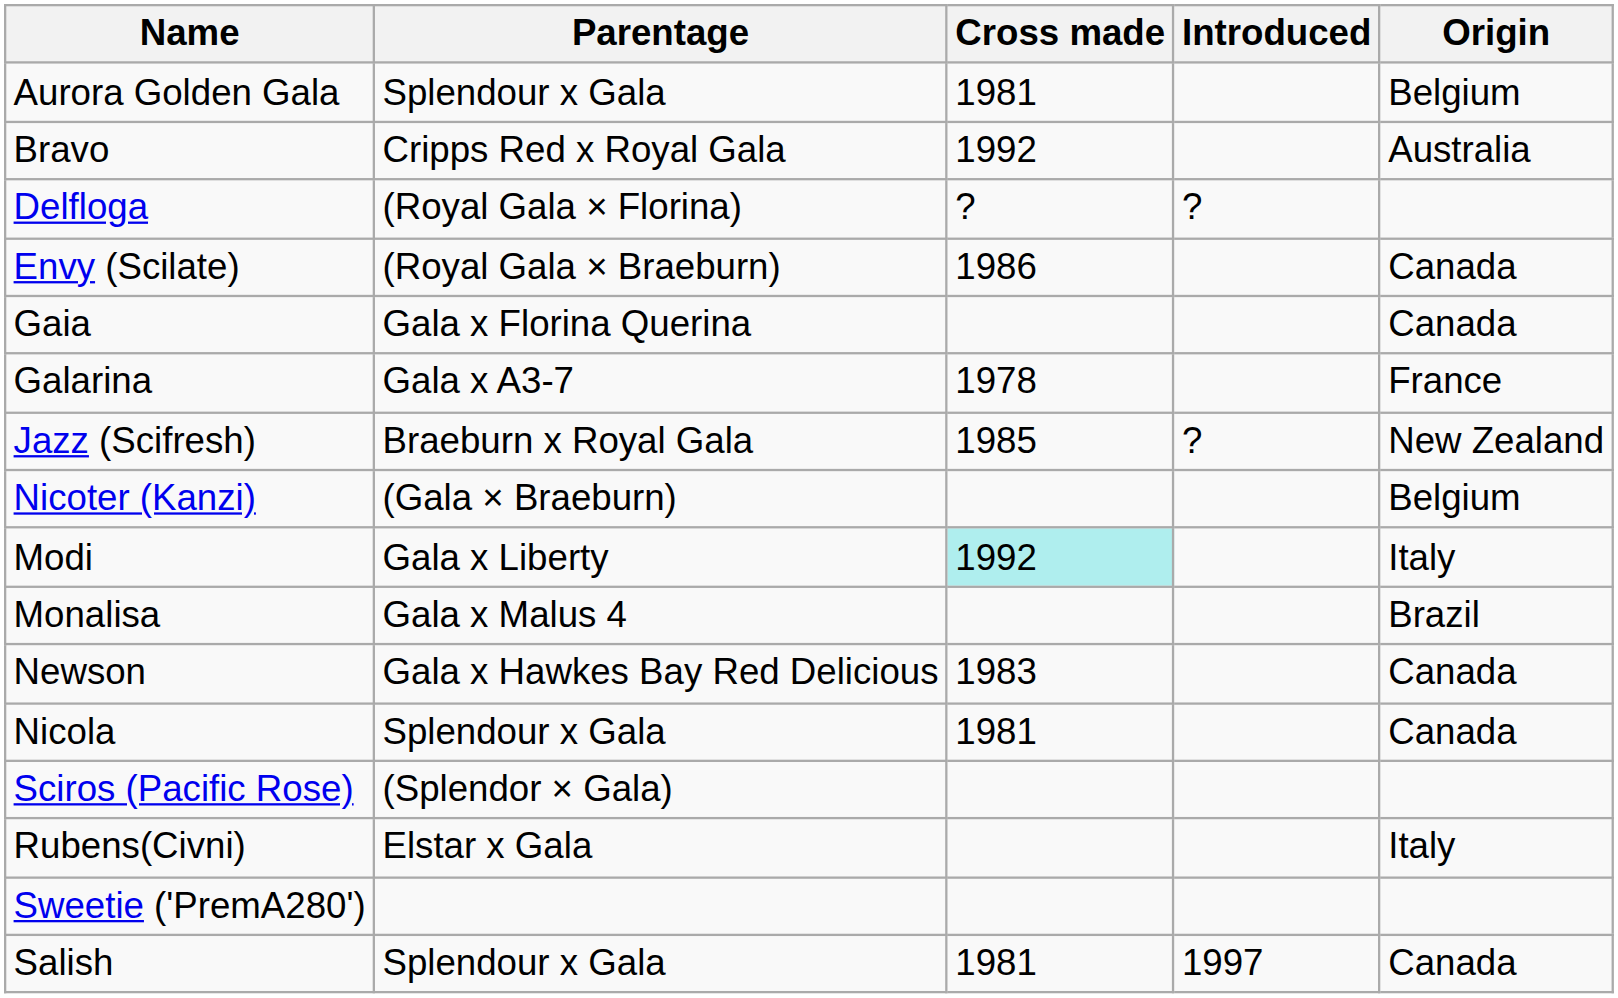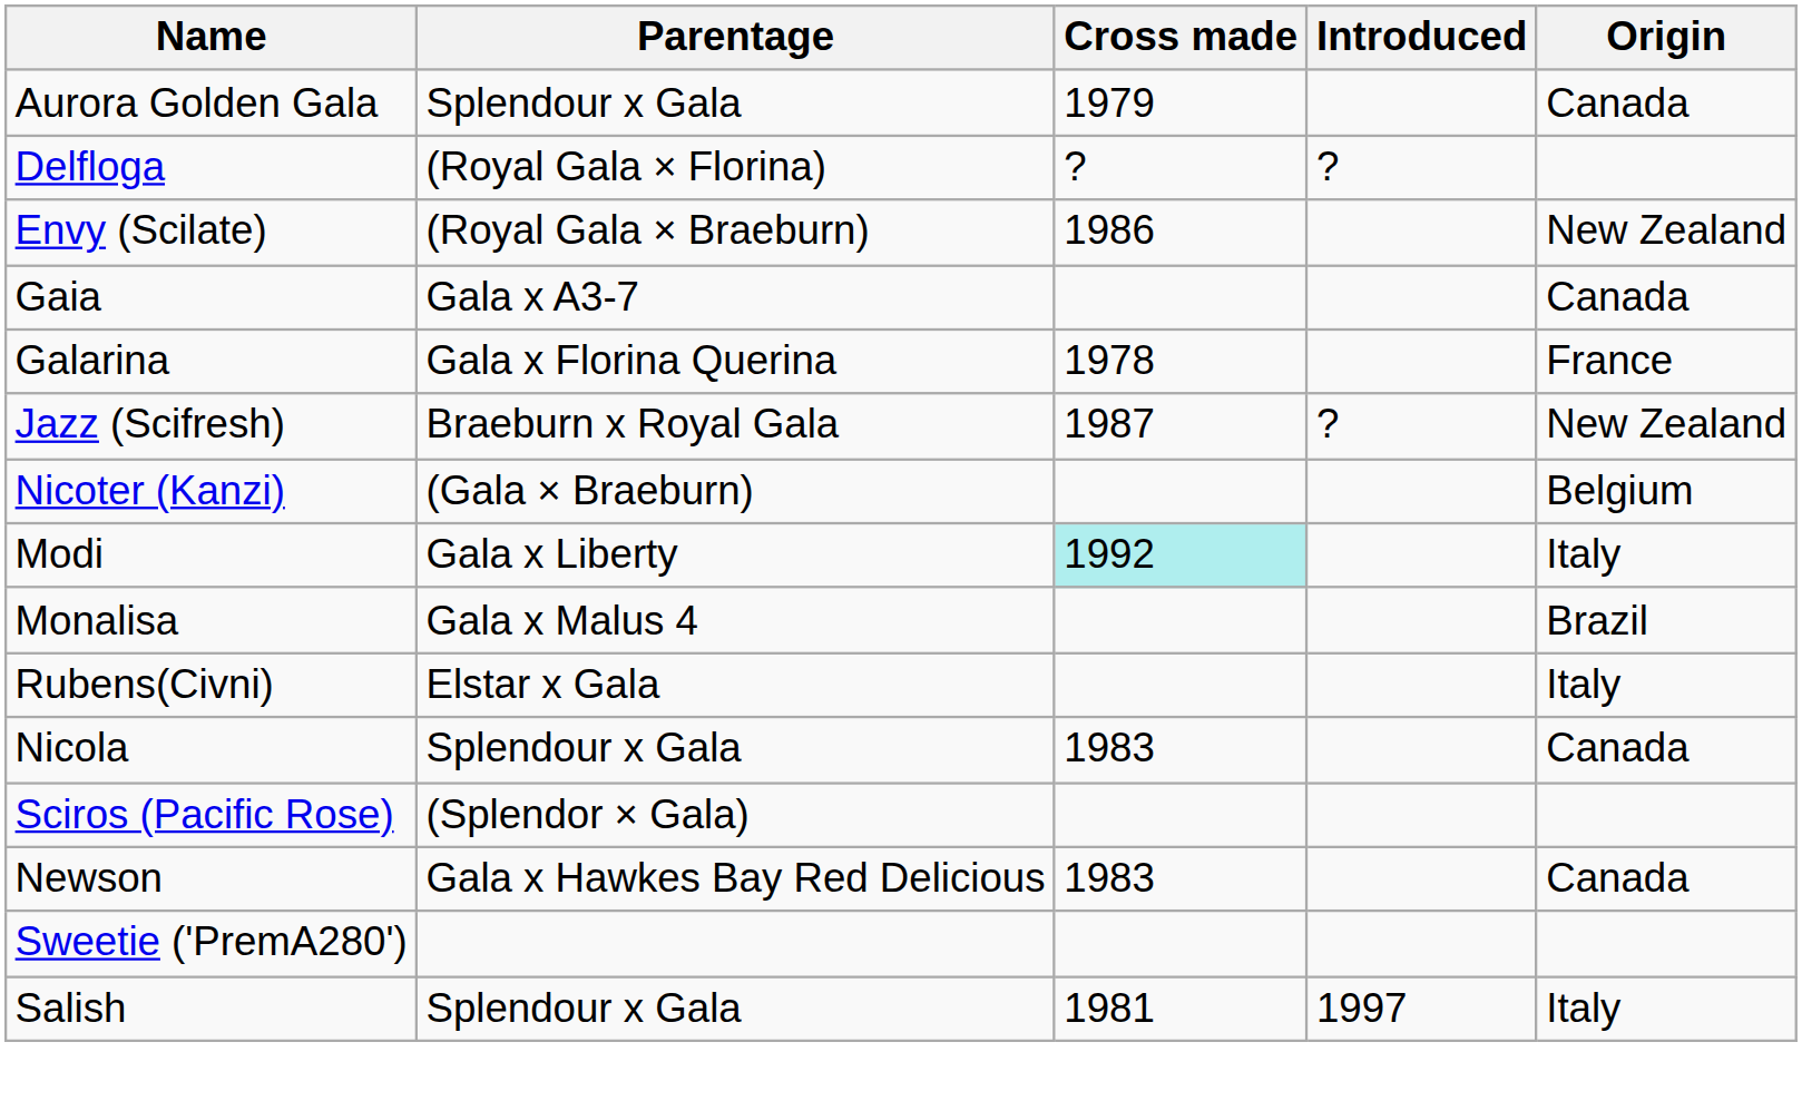 <table class="wikitable">
 <tr>
 <th>Name</th>
 <th>Parentage</th>
 <th>Cross made</th>
 <th>Introduced</th>
 <th>Origin</th>
 </tr>
 <tr>
 <td>Aurora Golden Gala</td>
 <td>Splendour x Gala</td>
-<td>1981</td>
+<td>1979</td>
 <td></td>
-<td>Belgium</td>
-</tr>
-<tr>
-<td>Bravo</td>
-<td>Cripps Red x Royal Gala</td>
-<td>1992</td>
-<td></td>
-<td>Australia</td>
+<td>Canada</td>
 </tr>
 <tr>
 <td><a href='#'>Delfloga</a></td>
 <td>(Royal Gala × Florina) </td>
 <td>?</td>
 <td>?</td>
 </tr>
 <tr>
 <td><a href='#'>Envy</a> (Scilate)</td>
 <td>(Royal Gala × Braeburn)</td>
 <td>1986</td>
 <td></td>
-<td>Canada</td>
+<td>New Zealand</td>
 </tr>
 <tr>
 <td>Gaia</td>
-<td>Gala x Florina Querina</td>
+<td>Gala x A3-7</td>
 <td></td>
 <td></td>
 <td>Canada</td>
 </tr>
 <tr>
 <td>Galarina</td>
-<td>Gala x A3-7</td>
+<td>Gala x Florina Querina</td>
 <td>1978</td>
 <td></td>
 <td>France</td>
 </tr>
 <tr>
 <td><a href='#'>Jazz</a> (Scifresh)</td>
 <td>Braeburn x  Royal Gala</td>
-<td>1985</td>
+<td>1987</td>
 <td>?</td>
 <td>New Zealand</td>
 </tr>
 <tr>
 <td><a href='#'>Nicoter (Kanzi)</a></td>
 <td>(Gala × Braeburn) </td>
 <td></td>
 <td></td>
 <td>Belgium</td>
 </tr>
 <tr>
 <td>Modi</td>
 <td>Gala x Liberty</td>
 <td style="background: paleturquoise;">1992</td>
 <td></td>
 <td>Italy</td>
 </tr>
 <tr>
 <td>Monalisa</td>
 <td>Gala x Malus 4</td>
 <td></td>
 <td></td>
 <td>Brazil</td>
 </tr>
 <tr>
-<td>Newson</td>
-<td>Gala x Hawkes Bay Red Delicious</td>
-<td>1983</td>
+<td>Rubens(Civni)</td>
+<td>Elstar x Gala</td>
 <td></td>
-<td>Canada</td>
+<td></td>
+<td>Italy</td>
 </tr>
 <tr>
 <td>Nicola</td>
 <td>Splendour x Gala</td>
-<td>1981</td>
+<td>1983</td>
 <td></td>
 <td>Canada</td>
 </tr>
 <tr>
 <td><a href='#'>Sciros (Pacific Rose)</a></td>
 <td>(Splendor × Gala)</td>
 <td></td>
 <td></td>
 </tr>
 <tr>
-<td>Rubens(Civni)</td>
-<td>Elstar x Gala</td>
+<td>Newson</td>
+<td>Gala x Hawkes Bay Red Delicious</td>
+<td>1983</td>
 <td></td>
-<td></td>
-<td>Italy</td>
+<td>Canada</td>
 </tr>
 <tr>
 <td><a href='#'>Sweetie</a> ('PremA280')</td>
 <td></td>
 <td></td>
 <td></td>
 </tr>
 <tr>
 <td>Salish</td>
 <td>Splendour x Gala</td>
 <td>1981</td>
 <td>1997</td>
-<td>Canada</td>
+<td>Italy</td>
 </tr>
 </table>
